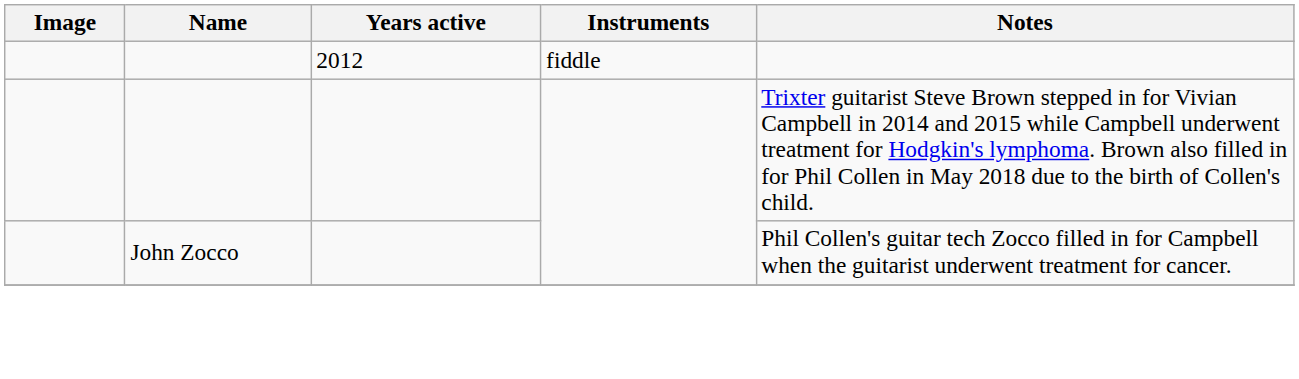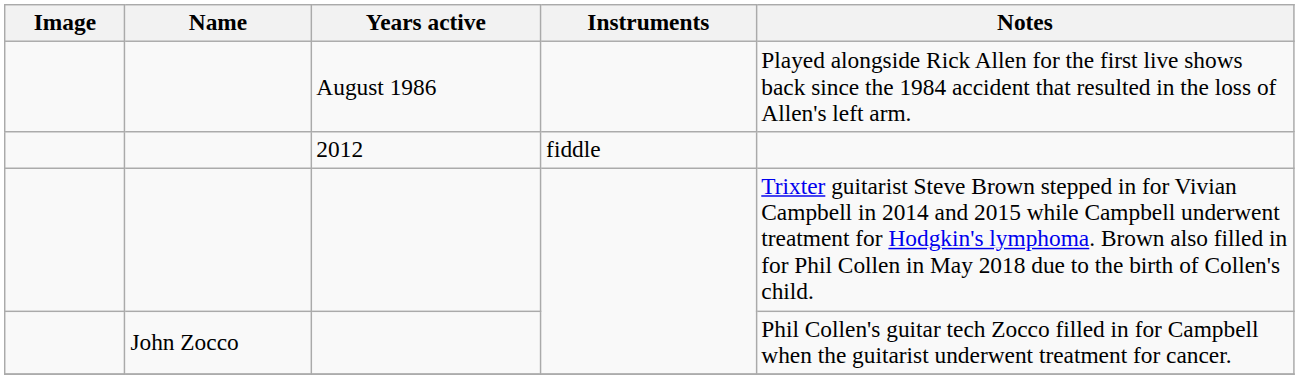 <table class="wikitable sortable plainrowheaders" border="1" width="100%">
 <tr>
 <th class="unsortable" width="75">Image</th>
 <th width="120">Name</th>
 <th width="150">Years active</th>
 <th class="unsortable" width="140">Instruments</th>
 <th class="unsortable">Notes</th>
+</tr>
+<tr>
+<td></td>
+<td></td>
+<td>August 1986</td>
+<td></td>
+<td>Played alongside Rick Allen for the first live shows back since the 1984 accident that resulted in the loss of Allen's left arm.</td>
 </tr>
 <tr>
 <td></td>
 <td></td>
 <td>2012</td>
 <td>fiddle</td>
 <td></td>
 </tr>
 <tr>
 <td></td>
 <td></td>
 <td></td>
 <td rowspan="2"></td>
 <td><a href='#'>Trixter</a> guitarist Steve Brown stepped in for Vivian Campbell in 2014 and 2015 while Campbell underwent treatment for <a href='#'>Hodgkin's lymphoma</a>. Brown also filled in for Phil Collen in May 2018 due to the birth of Collen's child.</td>
 </tr>
 <tr>
 <td></td>
 <td>John Zocco</td>
 <td></td>
 <td>Phil Collen's guitar tech Zocco filled in for Campbell when the guitarist underwent treatment for cancer.</td>
 </tr>
 <tr>
 </tr>
 </table>
